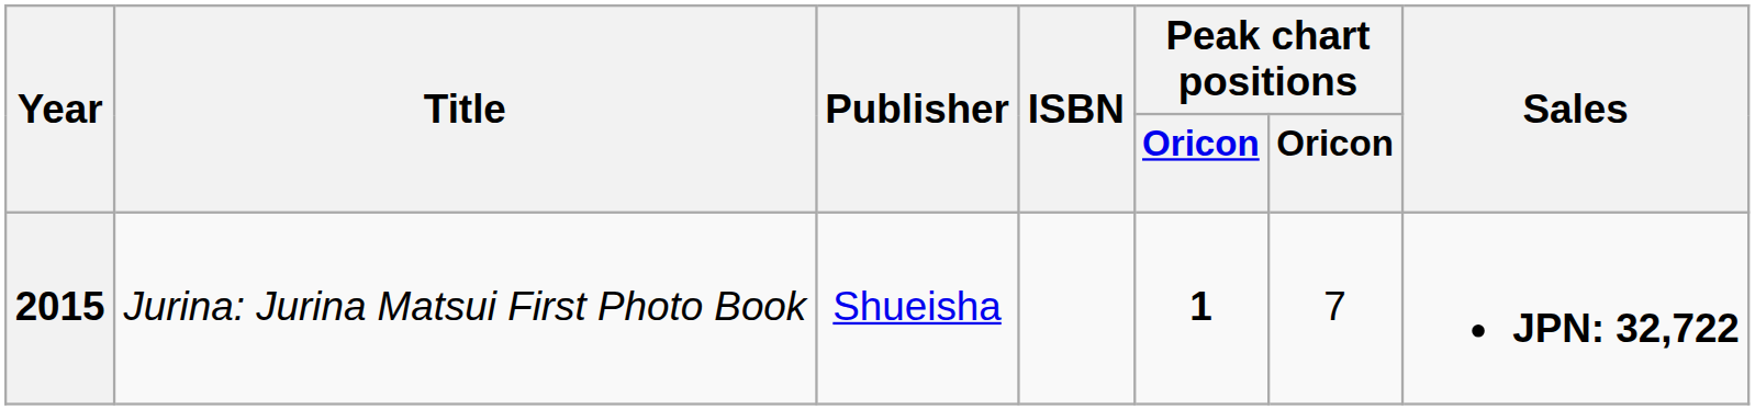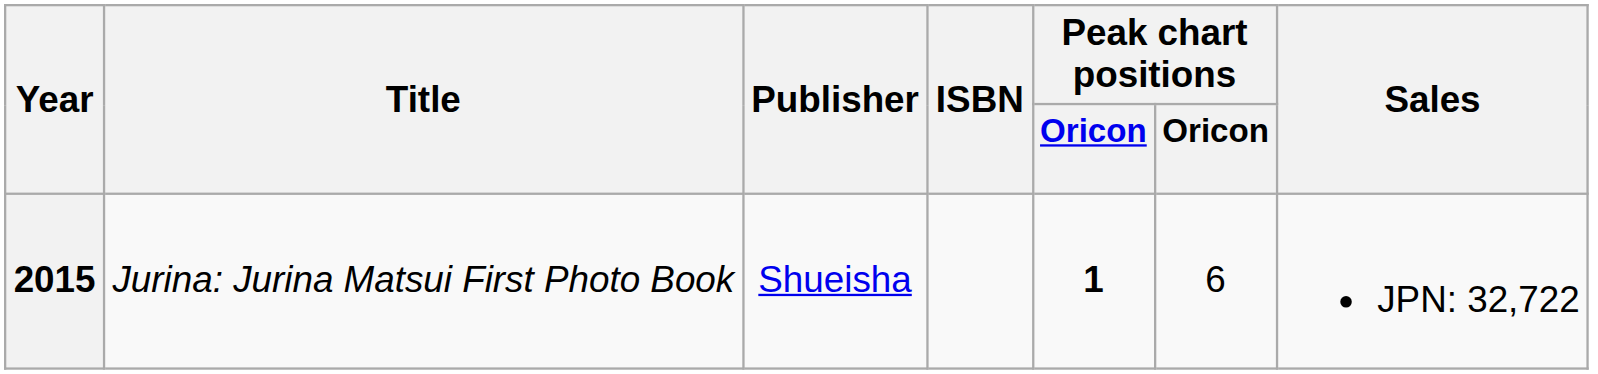 <table class="wikitable plainrowheaders" style="text-align:center;">
 <tr>
 <th scope="col" rowspan="2">Year</th>
 <th scope="col" rowspan="2">Title</th>
 <th scope="col" rowspan="2">Publisher</th>
 <th scope="col" rowspan="2">ISBN</th>
 <th scope="col" colspan="2">Peak chart positions</th>
 <th scope="col" rowspan="2">Sales</th>
 </tr>
 <tr>
 <th scope="col" style="width:2.5em;font-size:90%;"><a href='#'>Oricon</a><br><br></th>
 <th scope="col" style="width:2.5em;font-size:90%;">Oricon<br><br></th>
 </tr>
 <tr>
 <th scope="row">2015</th>
 <td><em>Jurina: Jurina Matsui First Photo Book</em><br></td>
 <td><a href='#'>Shueisha</a></td>
 <td></td>
 <td><strong>1</strong></td>
-<td>7</td>
-<td><strong><br><ul><li>JPN: 32,722</li></ul></strong></td>
+<td>6</td>
+<td><br><ul><li>JPN: 32,722</li></ul></td>
 </tr>
 </table>
